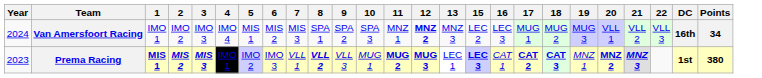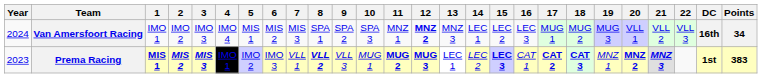 <table class="wikitable" style="text-align:center; font-size:85%;">
 <tr>
 <th>Year</th>
 <th>Team</th>
 <th>1</th>
 <th>2</th>
 <th>3</th>
 <th>4</th>
 <th>5</th>
 <th>6</th>
 <th>7</th>
 <th>8</th>
 <th>9</th>
 <th>10</th>
 <th>11</th>
 <th>12</th>
 <th>13</th>
+<th>14</th>
 <th>15</th>
 <th>16</th>
 <th>17</th>
 <th>18</th>
 <th>19</th>
 <th>20</th>
 <th>21</th>
 <th>22</th>
 <th>DC</th>
 <th>Points</th>
 </tr>
 <tr>
 <td><a href='#'>2024</a></td>
 <th nowrap><a href='#'>Van Amersfoort Racing</a></th>
 <td><a href='#'>IMO<br>1</a></td>
 <td><a href='#'>IMO<br>2</a></td>
 <td><a href='#'>IMO<br>3</a></td>
 <td><a href='#'>IMO<br>4</a></td>
 <td><a href='#'>MIS<br>1</a></td>
 <td><a href='#'>MIS<br>2</a></td>
 <td><a href='#'>MIS<br>3</a></td>
 <td><a href='#'>SPA<br>1</a></td>
 <td><a href='#'>SPA<br>2</a></td>
 <td><a href='#'>SPA<br>3</a></td>
 <td><a href='#'>MNZ<br>1</a></td>
 <td><strong><a href='#'>MNZ<br>2</a></strong></td>
 <td><a href='#'>MNZ<br>3</a></td>
+<td><a href='#'>LEC<br>1</a></td>
 <td><a href='#'>LEC<br>2</a></td>
 <td><a href='#'>LEC<br>3</a></td>
 <td style="background:#DFFFDF;"><a href='#'>MUG<br>1</a><br></td>
 <td style="background:#DFFFDF;"><a href='#'>MUG<br>2</a><br></td>
 <td style="background:#CFCFFF;"><a href='#'>MUG<br>3</a><br></td>
 <td style="background:#CFCFFF;"><a href='#'>VLL<br>1</a><br></td>
 <td style="background:#DFFFDF;"><a href='#'>VLL<br>2</a><br></td>
 <td style="background:#DFFFDF;"><a href='#'>VLL<br>3</a><br></td>
 <th>16th</th>
 <th>34</th>
 </tr>
 <tr>
 <td><a href='#'>2023</a></td>
 <th nowrap><a href='#'>Prema Racing</a></th>
 <td style="background:#FFFFBF;"><strong><a href='#'>MIS<br>1</a></strong><br></td>
 <td style="background:#FFFFBF;"><strong><em><a href='#'>MIS<br>2</a></em></strong><br></td>
 <td style="background:#FFFFBF;"><strong><em><a href='#'>MIS<br>3</a></em></strong><br></td>
 <td style="background:#000000; color:#FFFFFF;"><a href='#'><span>IMO<br>1</span></a><br></td>
 <td style="background:#CFCFFF;"><a href='#'>IMO<br>2</a><br></td>
 <td style="background:#FFFFBF;"><a href='#'>IMO<br>3</a><br></td>
 <td style="background:#FFFFBF;"><em><a href='#'>VLL<br>1</a></em><br></td>
 <td style="background:#FFFFBF;"><strong><em><a href='#'>VLL<br>2</a></em></strong><br></td>
 <td style="background:#FFFFBF;"><em><a href='#'>VLL<br>3</a></em><br></td>
 <td style="background:#FFFFBF;"><em><a href='#'>MUG<br>1</a></em><br></td>
 <td style="background:#FFFFBF;"><strong><a href='#'>MUG<br>2</a></strong><br></td>
 <td style="background:#FFFFBF;"><strong><a href='#'>MUG<br>3</a></strong><br></td>
 <td style="background:#FFFFFF;"><a href='#'>LEC<br>1</a><br></td>
+<td style="background:#FFFFBF;"><em><a href='#'>LEC<br>2</a></em><br></td>
 <td style="background:#CFCFFF;"><strong><a href='#'>LEC<br>3</a></strong><br></td>
 <td style="background:#FFFFBF;"><em><a href='#'>CAT<br>1</a></em><br></td>
 <td style="background:#FFFFBF;"><strong><a href='#'>CAT<br>2</a></strong><br></td>
 <td style="background:#DFFFDF;"><strong><a href='#'>CAT<br>3</a></strong><br></td>
 <td style="background:#FFFFBF;"><em><a href='#'>MNZ<br>1</a></em><br></td>
 <td style="background:#FFFFBF;"><strong><a href='#'>MNZ<br>2</a></strong><br></td>
 <td style="background:#DFDFDF;"><strong><em><a href='#'>MNZ<br>3</a></em></strong><br></td>
 <td></td>
 <th style="background:#FFFFBF;">1st</th>
-<th style="background:#FFFFBF;">380</th>
+<th style="background:#FFFFBF;">383</th>
 </tr>
 </table>
